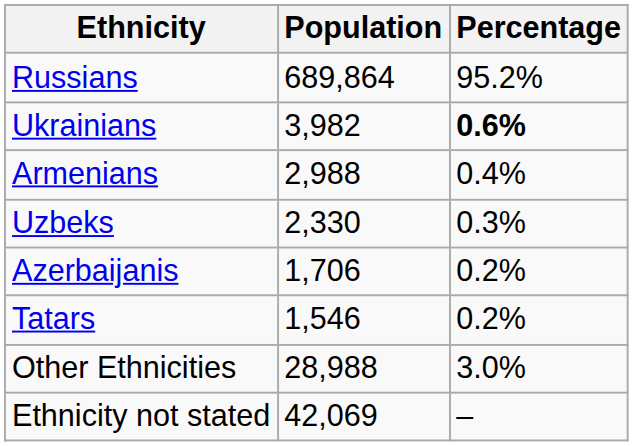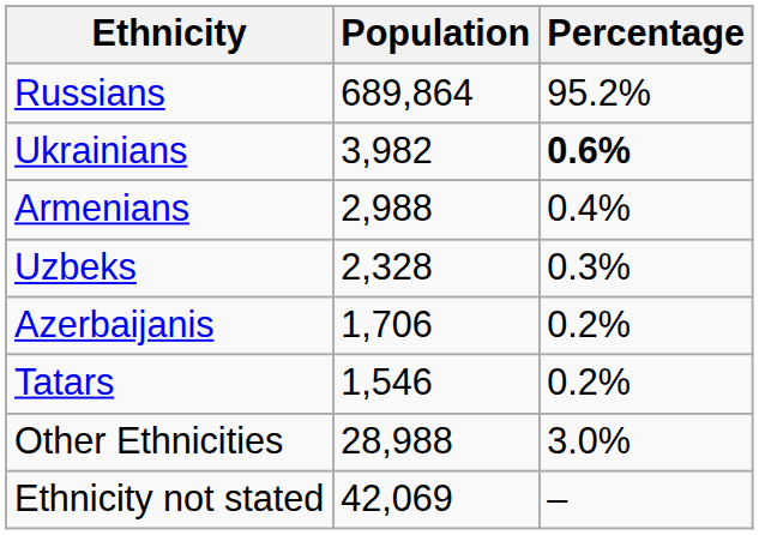 <table class="wikitable">
 <tr>
 <th>Ethnicity</th>
 <th>Population</th>
 <th>Percentage</th>
 </tr>
 <tr>
 <td><a href='#'>Russians</a></td>
 <td>689,864</td>
 <td>95.2%</td>
 </tr>
 <tr>
 <td><a href='#'>Ukrainians</a></td>
 <td>3,982</td>
 <td><strong>0.6%</strong></td>
 </tr>
 <tr>
 <td><a href='#'>Armenians</a></td>
 <td>2,988</td>
 <td>0.4%</td>
 </tr>
 <tr>
 <td><a href='#'>Uzbeks</a></td>
-<td>2,330</td>
+<td>2,328</td>
 <td>0.3%</td>
 </tr>
 <tr>
 <td><a href='#'>Azerbaijanis</a></td>
 <td>1,706</td>
 <td>0.2%</td>
 </tr>
 <tr>
 <td><a href='#'>Tatars</a></td>
 <td>1,546</td>
 <td>0.2%</td>
 </tr>
 <tr>
 <td>Other Ethnicities</td>
 <td>28,988</td>
 <td>3.0%</td>
 </tr>
 <tr>
 <td>Ethnicity not stated</td>
 <td>42,069</td>
 <td>–</td>
 </tr>
 </table>
